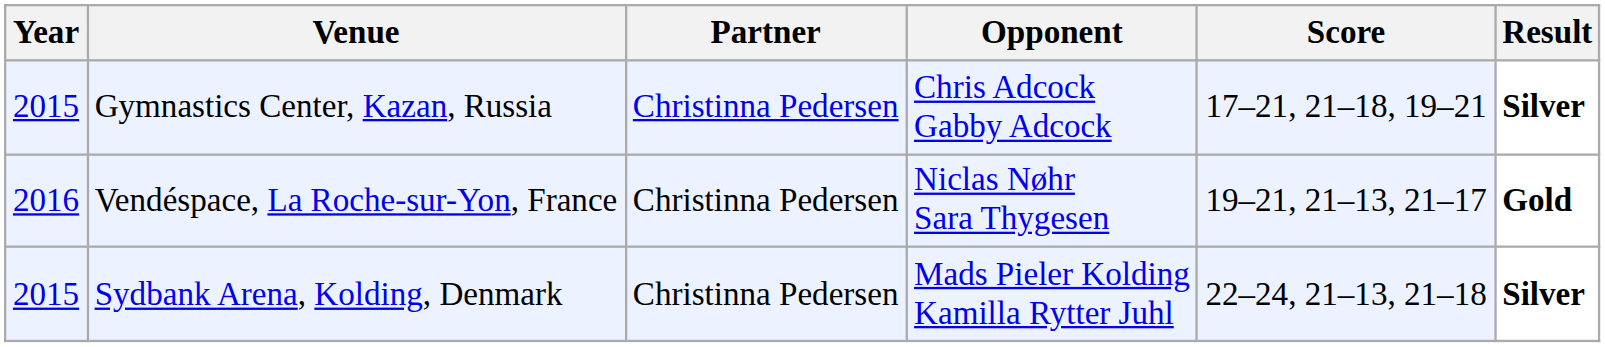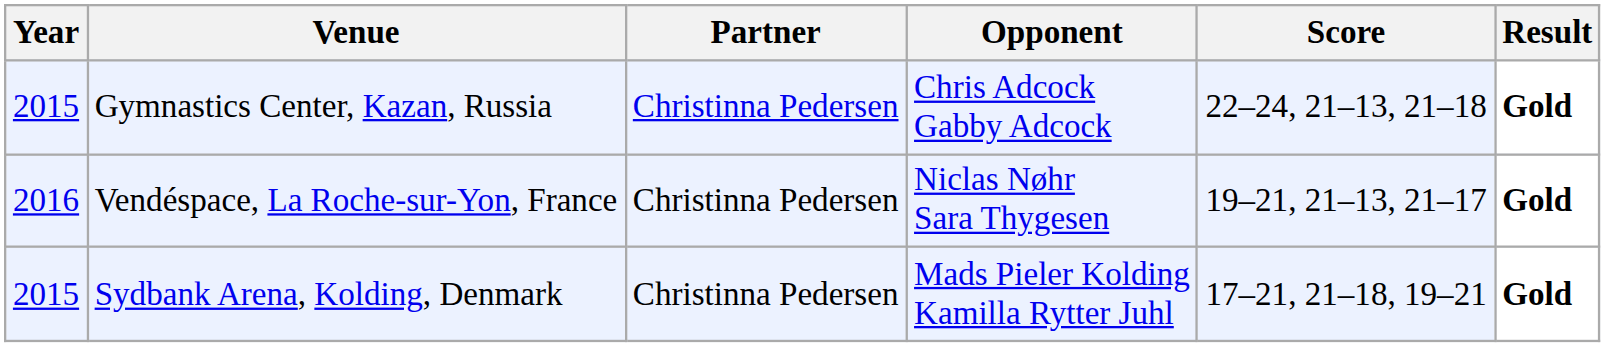 <table class="sortable wikitable" style="font-size: 90%;">
 <tr>
 <th>Year</th>
 <th>Venue</th>
 <th>Partner</th>
 <th>Opponent</th>
 <th>Score</th>
 <th>Result</th>
 </tr>
 <tr style="background:#ECF2FF">
 <td align="center"><a href='#'>2015</a></td>
 <td align="left">Gymnastics Center, <a href='#'>Kazan</a>, Russia</td>
 <td align="left"> <a href='#'>Christinna Pedersen</a></td>
 <td align="left"> <a href='#'>Chris Adcock</a> <br>  <a href='#'>Gabby Adcock</a></td>
-<td align="left">17–21, 21–18, 19–21</td>
-<td style="text-align:left; background:white"> <strong>Silver</strong></td>
+<td align="left">22–24, 21–13, 21–18</td>
+<td style="text-align:left; background:white"> <strong>Gold</strong></td>
 </tr>
 <tr style="background:#ECF2FF">
 <td align="center"><a href='#'>2016</a></td>
 <td align="left">Vendéspace, <a href='#'>La Roche-sur-Yon</a>, France</td>
 <td align="left"> Christinna Pedersen</td>
 <td align="left"> <a href='#'>Niclas Nøhr</a> <br>  <a href='#'>Sara Thygesen</a></td>
 <td align="left">19–21, 21–13, 21–17</td>
 <td style="text-align:left; background:white"> <strong>Gold</strong></td>
 </tr>
 <tr style="background:#ECF2FF">
 <td align="center"><a href='#'>2015</a></td>
 <td align="left"><a href='#'>Sydbank Arena</a>, <a href='#'>Kolding</a>, Denmark</td>
 <td align="left"> Christinna Pedersen</td>
 <td align="left"> <a href='#'>Mads Pieler Kolding</a> <br>  <a href='#'>Kamilla Rytter Juhl</a></td>
-<td align="left">22–24, 21–13, 21–18</td>
-<td style="text-align:left; background:white"> <strong>Silver</strong></td>
+<td align="left">17–21, 21–18, 19–21</td>
+<td style="text-align:left; background:white"> <strong>Gold</strong></td>
 </tr>
 </table>
